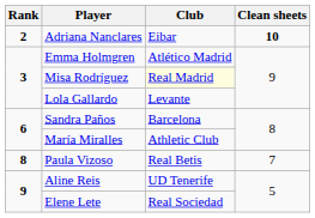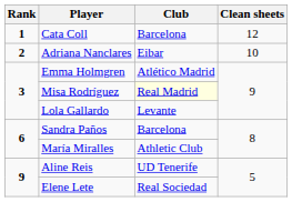 <table class="wikitable" style="text-align:center">
 <tr>
 <th>Rank</th>
 <th>Player</th>
 <th>Club</th>
 <th>Clean sheets</th>
 </tr>
 <tr>
+<td><strong>1</strong></td>
+<td align="left"> <a href='#'>Cata Coll</a></td>
+<td align="left"><a href='#'>Barcelona</a></td>
+<td>12</td>
+</tr>
+<tr>
 <td><strong>2</strong></td>
 <td align="left"> <a href='#'>Adriana Nanclares</a></td>
 <td align="left"><a href='#'>Eibar</a></td>
-<td><strong>10</strong></td>
+<td>10</td>
 </tr>
 <tr>
 <td rowspan=3><strong>3</strong></td>
 <td align="left"> <a href='#'>Emma Holmgren</a></td>
 <td align="left"><a href='#'>Atlético Madrid</a></td>
 <td rowspan=3>9</td>
 </tr>
 <tr>
 <td align="left"> <a href='#'>Misa Rodríguez</a></td>
 <td align="left" style="background: lightyellow;"><a href='#'>Real Madrid</a></td>
 </tr>
 <tr>
 <td align="left"> <a href='#'>Lola Gallardo</a></td>
 <td align="left"><a href='#'>Levante</a></td>
 </tr>
 <tr>
 <td rowspan=2><strong>6</strong></td>
 <td align="left"> <a href='#'>Sandra Paños</a></td>
 <td align="left"><a href='#'>Barcelona</a></td>
 <td rowspan=2>8</td>
 </tr>
 <tr>
 <td align="left"> <a href='#'>María Miralles</a></td>
 <td align="left"><a href='#'>Athletic Club</a></td>
 </tr>
 <tr>
-<td><strong>8</strong></td>
-<td align="left"> <a href='#'>Paula Vizoso</a></td>
-<td align="left"><a href='#'>Real Betis</a></td>
-<td>7</td>
-</tr>
-<tr>
 <td rowspan=2><strong>9</strong></td>
 <td align="left"> <a href='#'>Aline Reis</a></td>
 <td align="left"><a href='#'>UD Tenerife</a></td>
 <td rowspan=2>5</td>
 </tr>
 <tr>
 <td align="left"> <a href='#'>Elene Lete</a></td>
 <td align="left"><a href='#'>Real Sociedad</a></td>
 </tr>
 </table>
